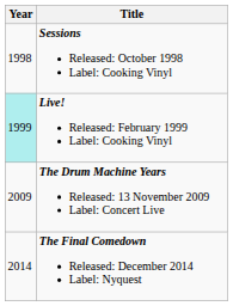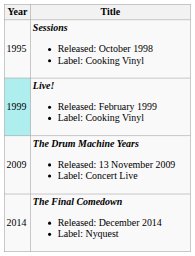 <table class="wikitable">
 <tr>
 <th width="35">Year</th>
 <th width="250">Title</th>
 </tr>
 <tr>
-<td>1998</td>
+<td>1995</td>
 <td><strong><em>Sessions</em></strong><br><ul><li>Released: October 1998</li><li>Label: Cooking Vinyl</li></ul></td>
 </tr>
 <tr>
 <td style="background: paleturquoise;">1999</td>
 <td><strong><em>Live!</em></strong><br><ul><li>Released: February 1999</li><li>Label: Cooking Vinyl</li></ul></td>
 </tr>
 <tr>
 <td>2009</td>
 <td><strong><em>The Drum Machine Years</em></strong><br><ul><li>Released: 13 November 2009</li><li>Label: Concert Live</li></ul></td>
 </tr>
 <tr>
 <td>2014</td>
 <td><strong><em>The Final Comedown</em></strong><br><ul><li>Released: December 2014</li><li>Label: Nyquest</li></ul></td>
 </tr>
 </table>
